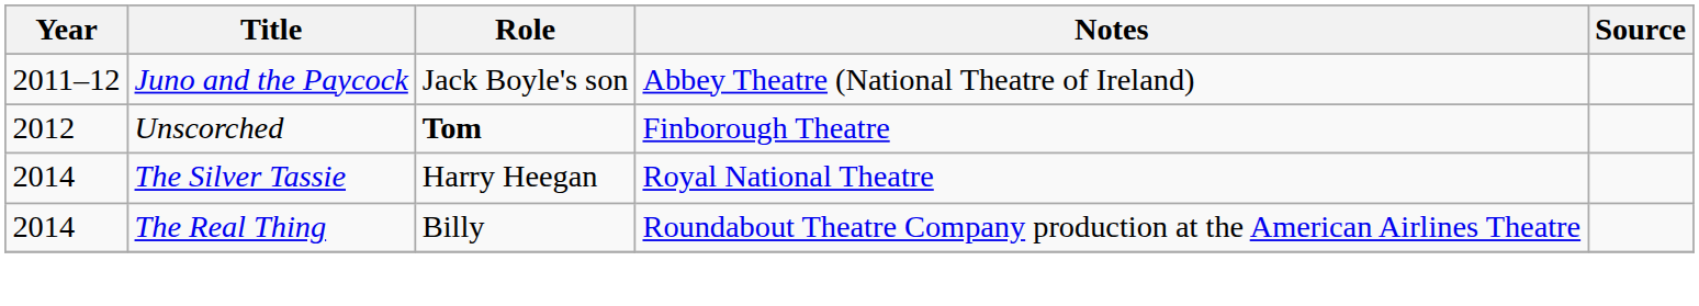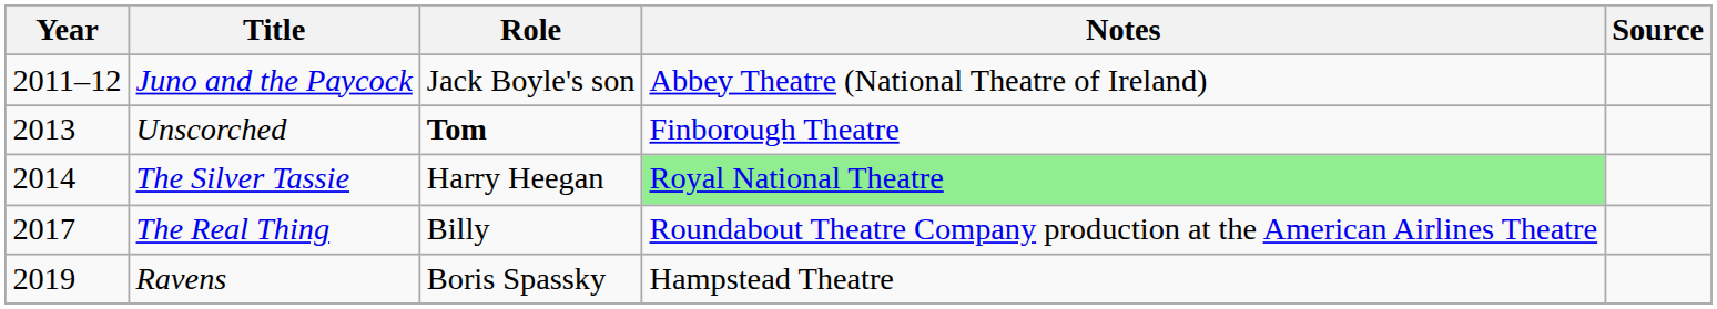 <table class="wikitable sortable">
 <tr>
 <th>Year</th>
 <th>Title</th>
 <th>Role</th>
 <th class="unsortable">Notes</th>
 <th class="unsortable">Source</th>
 </tr>
 <tr>
 <td>2011–12</td>
 <td><em><a href='#'>Juno and the Paycock</a></em></td>
 <td>Jack Boyle's son</td>
 <td><a href='#'>Abbey Theatre</a> (National Theatre of Ireland)</td>
 <td></td>
 </tr>
 <tr>
-<td>2012</td>
+<td>2013</td>
 <td><em>Unscorched</em></td>
 <td><strong>Tom</strong></td>
 <td><a href='#'>Finborough Theatre</a></td>
 <td></td>
 </tr>
 <tr>
 <td>2014</td>
 <td><em><a href='#'>The Silver Tassie</a></em></td>
 <td>Harry Heegan</td>
-<td><a href='#'>Royal National Theatre</a></td>
+<td style="background: lightgreen;"><a href='#'>Royal National Theatre</a></td>
 <td></td>
 </tr>
 <tr>
-<td>2014</td>
+<td>2017</td>
 <td><em><a href='#'>The Real Thing</a></em></td>
 <td>Billy</td>
 <td><a href='#'>Roundabout Theatre Company</a> production at the <a href='#'>American Airlines Theatre</a></td>
 <td></td>
 </tr>
 <tr>
+<td>2019</td>
+<td><em>Ravens</em></td>
+<td>Boris Spassky</td>
+<td>Hampstead Theatre</td>
+<td></td>
+</tr>
+<tr>
 </tr>
 </table>
